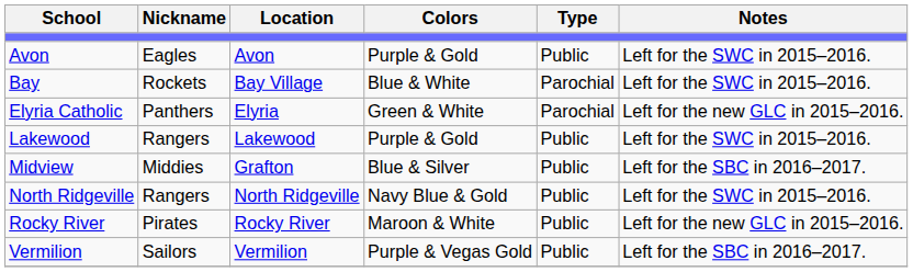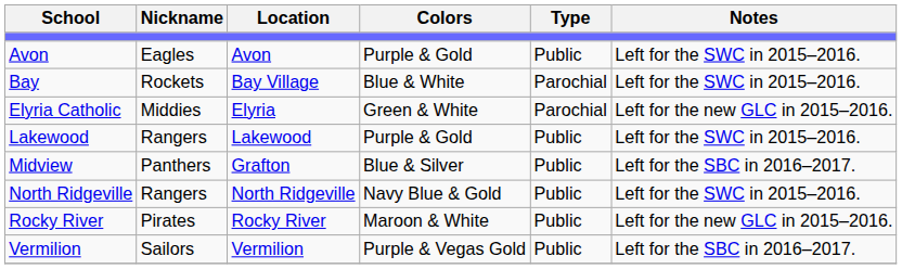 <table class="wikitable sortable">
 <tr>
 <th>School</th>
 <th>Nickname</th>
 <th>Location</th>
 <th>Colors</th>
 <th>Type</th>
 <th>Notes</th>
 </tr>
 <tr>
 <th colspan="7" style="background:#676AFE;"></th>
 </tr>
 <tr>
 <td><a href='#'>Avon</a></td>
 <td>Eagles</td>
 <td><a href='#'>Avon</a></td>
 <td>Purple & Gold <br> </td>
 <td>Public</td>
 <td>Left for the <a href='#'>SWC</a> in 2015–2016.</td>
 </tr>
 <tr>
 <td><a href='#'>Bay</a></td>
 <td>Rockets</td>
 <td><a href='#'>Bay Village</a></td>
 <td>Blue & White<br> </td>
 <td>Parochial</td>
 <td>Left for the <a href='#'>SWC</a> in 2015–2016.</td>
 </tr>
 <tr>
 <td><a href='#'>Elyria Catholic</a></td>
-<td>Panthers</td>
+<td>Middies</td>
 <td><a href='#'>Elyria</a></td>
 <td>Green & White<br> </td>
 <td>Parochial</td>
 <td>Left for the new <a href='#'>GLC</a> in 2015–2016.</td>
 </tr>
 <tr>
 <td><a href='#'>Lakewood</a></td>
 <td>Rangers</td>
 <td><a href='#'>Lakewood</a></td>
 <td>Purple & Gold <br> </td>
 <td>Public</td>
 <td>Left for the <a href='#'>SWC</a> in 2015–2016.</td>
 </tr>
 <tr>
 <td><a href='#'>Midview</a></td>
-<td>Middies</td>
+<td>Panthers</td>
 <td><a href='#'>Grafton</a></td>
 <td>Blue & Silver<br>  </td>
 <td>Public</td>
 <td>Left for the <a href='#'>SBC</a> in 2016–2017.</td>
 </tr>
 <tr>
 <td><a href='#'>North Ridgeville</a></td>
 <td>Rangers</td>
 <td><a href='#'>North Ridgeville</a></td>
 <td>Navy Blue & Gold<br>  </td>
 <td>Public</td>
 <td>Left for the <a href='#'>SWC</a> in 2015–2016.</td>
 </tr>
 <tr>
 <td><a href='#'>Rocky River</a></td>
 <td>Pirates</td>
 <td><a href='#'>Rocky River</a></td>
 <td>Maroon & White <br>  </td>
 <td>Public</td>
 <td>Left for the new <a href='#'>GLC</a> in 2015–2016.</td>
 </tr>
 <tr>
 <td><a href='#'>Vermilion</a></td>
 <td>Sailors</td>
 <td><a href='#'>Vermilion</a></td>
 <td>Purple & Vegas Gold <br>  </td>
 <td>Public</td>
 <td>Left for the <a href='#'>SBC</a> in 2016–2017.</td>
 </tr>
 <tr>
 </tr>
 </table>
